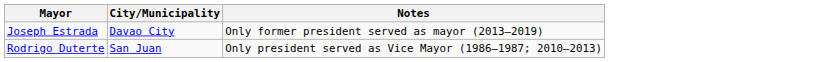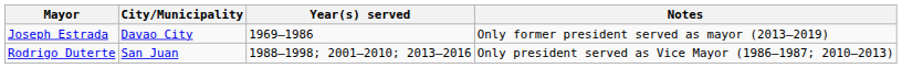 <table class="wikitable sortable">
 <tr>
 <th>Mayor</th>
 <th>City/Municipality</th>
+<th>Year(s) served</th>
 <th>Notes</th>
 </tr>
 <tr>
 <td><a href='#'>Joseph Estrada</a></td>
 <td><a href='#'>Davao City</a></td>
+<td>1969–1986</td>
 <td>Only former president served as mayor (2013–2019)</td>
 </tr>
 <tr>
 <td><a href='#'>Rodrigo Duterte</a></td>
 <td><a href='#'>San Juan</a></td>
+<td>1988–1998; 2001–2010; 2013–2016</td>
 <td>Only president served as Vice Mayor (1986–1987; 2010–2013)</td>
 </tr>
 </table>
